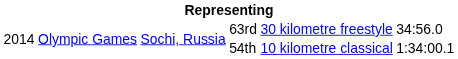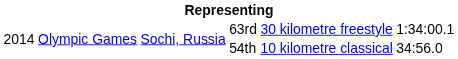 <table>
 <tr>
 <th colspan="6">Representing </th>
 </tr>
 <tr>
 <td rowspan=2>2014</td>
 <td rowspan=2><a href='#'>Olympic Games</a></td>
 <td rowspan=2><a href='#'>Sochi, Russia</a></td>
 <td>63rd</td>
 <td><a href='#'>30 kilometre freestyle</a></td>
-<td>34:56.0</td>
+<td>1:34:00.1</td>
 </tr>
 <tr>
 <td>54th</td>
 <td><a href='#'>10 kilometre classical</a></td>
-<td>1:34:00.1</td>
+<td>34:56.0</td>
 </tr>
 </table>
